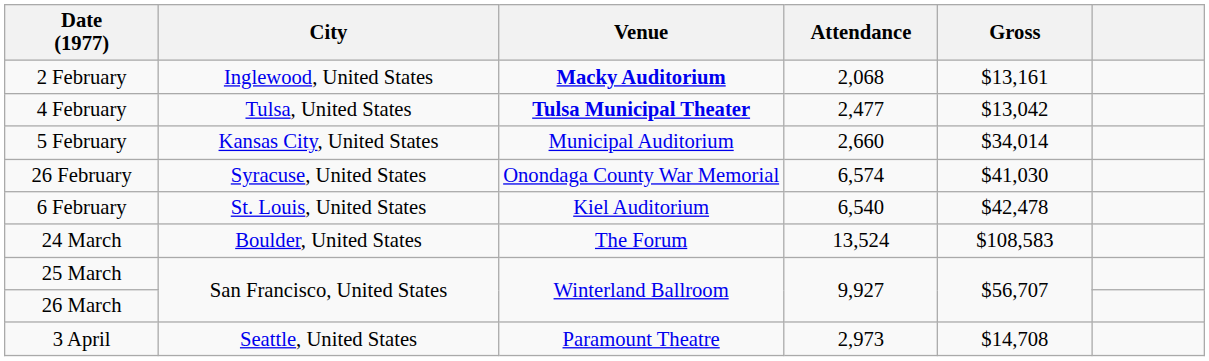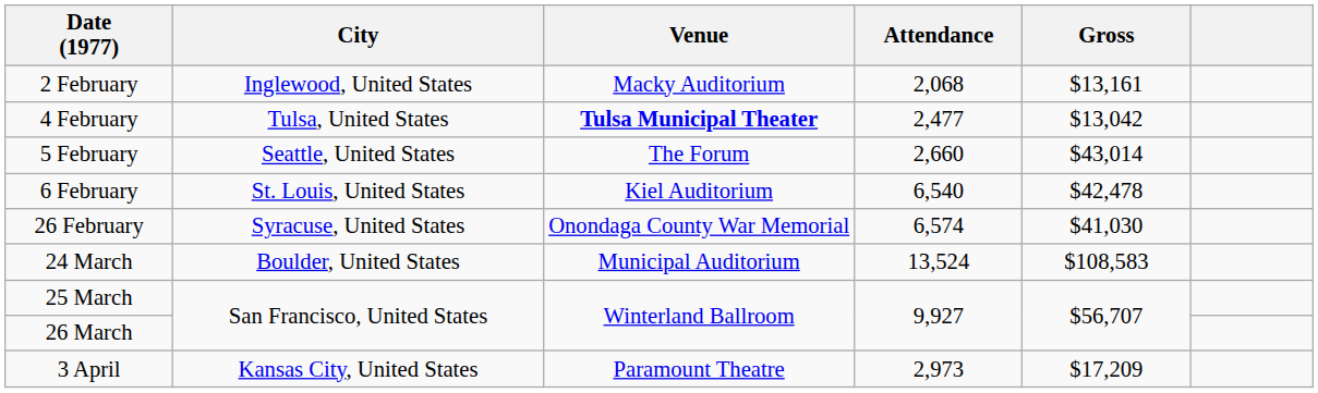 <table class="wikitable" style="text-align:center;">
 <tr>
 <th scope="col" style="width:7em;">Date<br>(1977)</th>
 <th scope="col" style="width:16em;">City</th>
 <th scope="col" style="width:20m;">Venue</th>
 <th scope="col" style="width:7em;">Attendance</th>
 <th scope="col" style="width:7em;">Gross</th>
 <th scope="col" style="width:5em;" class="unsortable"></th>
 </tr>
 <tr>
 <td>2 February</td>
 <td><a href='#'>Inglewood</a>, United States</td>
-<td><strong><a href='#'>Macky Auditorium</a></strong></td>
+<td><a href='#'>Macky Auditorium</a></td>
 <td>2,068</td>
 <td>$13,161</td>
 <td></td>
 </tr>
 <tr>
 <td>4 February</td>
 <td><a href='#'>Tulsa</a>, United States</td>
 <td><strong><a href='#'>Tulsa Municipal Theater</a></strong></td>
 <td>2,477</td>
 <td>$13,042</td>
 <td></td>
 </tr>
 <tr>
 <td>5 February</td>
-<td><a href='#'>Kansas City</a>, United States</td>
-<td><a href='#'>Municipal Auditorium</a></td>
+<td><a href='#'>Seattle</a>, United States</td>
+<td><a href='#'>The Forum</a></td>
 <td>2,660</td>
-<td>$34,014</td>
+<td>$43,014</td>
+<td></td>
+</tr>
+<tr>
+<td>6 February</td>
+<td><a href='#'>St. Louis</a>, United States</td>
+<td><a href='#'>Kiel Auditorium</a></td>
+<td>6,540</td>
+<td>$42,478</td>
 <td></td>
 </tr>
 <tr>
 <td>26 February</td>
 <td><a href='#'>Syracuse</a>, United States</td>
 <td><a href='#'>Onondaga County War Memorial</a></td>
 <td>6,574</td>
 <td>$41,030</td>
 <td></td>
 </tr>
 <tr>
-<td>6 February</td>
-<td><a href='#'>St. Louis</a>, United States</td>
-<td><a href='#'>Kiel Auditorium</a></td>
-<td>6,540</td>
-<td>$42,478</td>
-<td></td>
-</tr>
-<tr>
 <td>24 March</td>
 <td><a href='#'>Boulder</a>, United States</td>
-<td><a href='#'>The Forum</a></td>
+<td><a href='#'>Municipal Auditorium</a></td>
 <td>13,524</td>
 <td>$108,583</td>
 <td></td>
 </tr>
 <tr>
 <td>25 March</td>
 <td rowspan="2">San Francisco, United States</td>
 <td rowspan="2"><a href='#'>Winterland Ballroom</a></td>
 <td rowspan="2">9,927</td>
 <td rowspan="2">$56,707</td>
 <td></td>
 </tr>
 <tr>
 <td>26 March</td>
 <td></td>
 </tr>
 <tr>
 <td>3 April</td>
-<td><a href='#'>Seattle</a>, United States</td>
+<td><a href='#'>Kansas City</a>, United States</td>
 <td><a href='#'>Paramount Theatre</a></td>
 <td>2,973</td>
-<td>$14,708</td>
+<td>$17,209</td>
 <td></td>
 </tr>
 </table>
